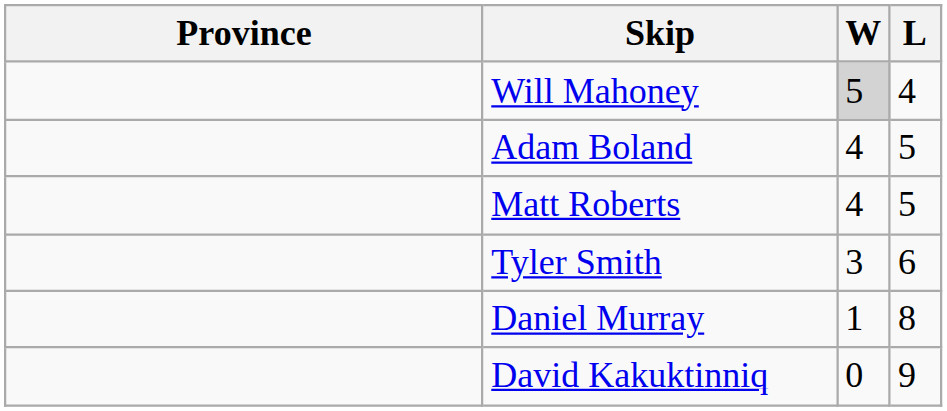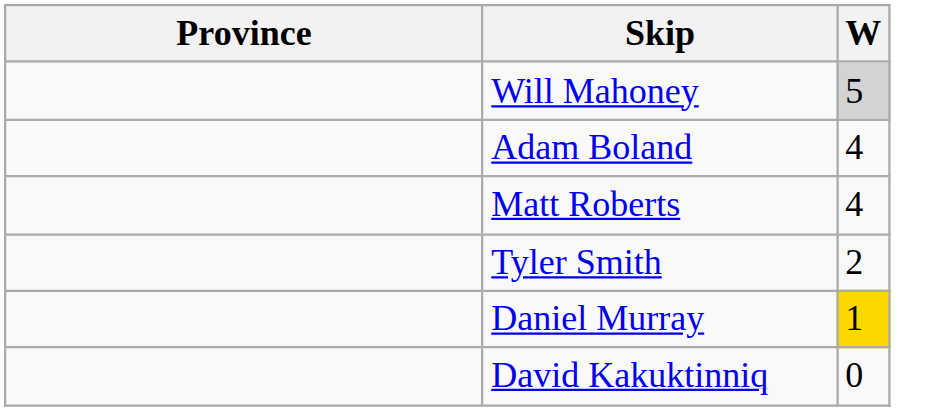 <table class="wikitable">
 <tr>
 <th width=205>Province</th>
 <th width=150>Skip</th>
 <th width=15>W</th>
-<th width=15>L</th>
 </tr>
 <tr>
 <td></td>
 <td><a href='#'>Will Mahoney</a></td>
 <td style="background: lightgrey;">5</td>
-<td>4</td>
 </tr>
 <tr>
 <td></td>
 <td><a href='#'>Adam Boland</a></td>
 <td>4</td>
-<td>5</td>
 </tr>
 <tr>
 <td></td>
 <td><a href='#'>Matt Roberts</a></td>
 <td>4</td>
-<td>5</td>
 </tr>
 <tr>
 <td></td>
 <td><a href='#'>Tyler Smith</a></td>
-<td>3</td>
-<td>6</td>
+<td>2</td>
 </tr>
 <tr>
 <td></td>
 <td><a href='#'>Daniel Murray</a></td>
-<td>1</td>
-<td>8</td>
+<td style="background: gold;">1</td>
 </tr>
 <tr>
 <td></td>
 <td><a href='#'>David Kakuktinniq</a></td>
 <td>0</td>
-<td>9</td>
 </tr>
 </table>
